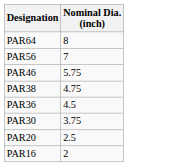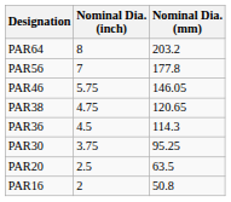 <table class="wikitable">
 <tr>
 <th>Designation</th>
 <th>Nominal Dia.<br>(inch)</th>
+<th>Nominal Dia.<br>(mm)</th>
 </tr>
 <tr>
 <td>PAR64</td>
 <td>8</td>
+<td>203.2</td>
 </tr>
 <tr>
 <td>PAR56</td>
 <td>7</td>
+<td>177.8</td>
 </tr>
 <tr>
 <td>PAR46</td>
 <td>5.75</td>
+<td>146.05</td>
 </tr>
 <tr>
 <td>PAR38</td>
 <td>4.75</td>
+<td>120.65</td>
 </tr>
 <tr>
 <td>PAR36</td>
 <td>4.5</td>
+<td>114.3</td>
 </tr>
 <tr>
 <td>PAR30</td>
 <td>3.75</td>
+<td>95.25</td>
 </tr>
 <tr>
 <td>PAR20</td>
 <td>2.5</td>
+<td>63.5</td>
 </tr>
 <tr>
 <td>PAR16</td>
 <td>2</td>
+<td>50.8</td>
 </tr>
 </table>
